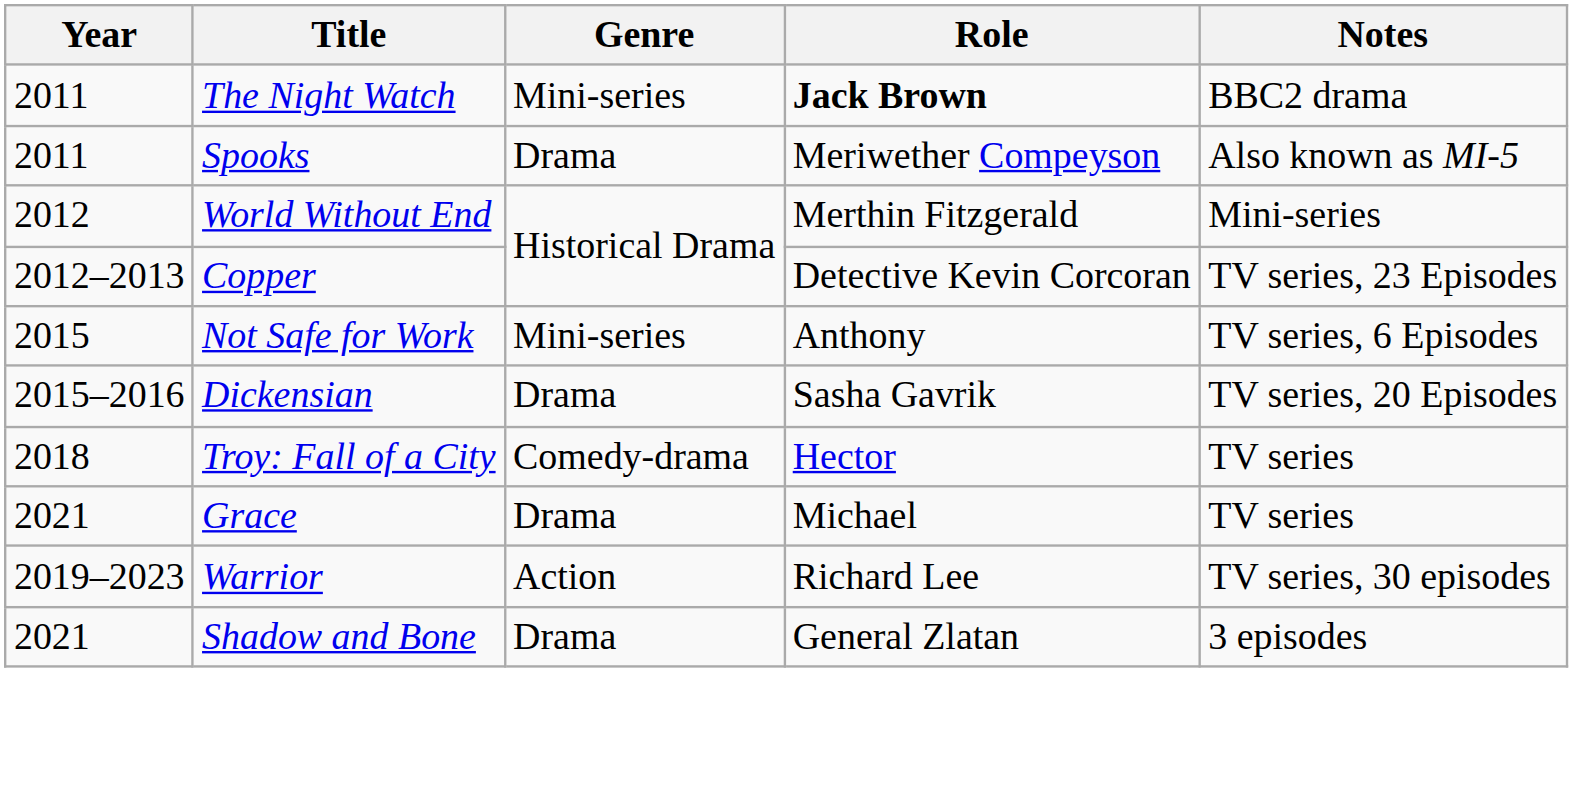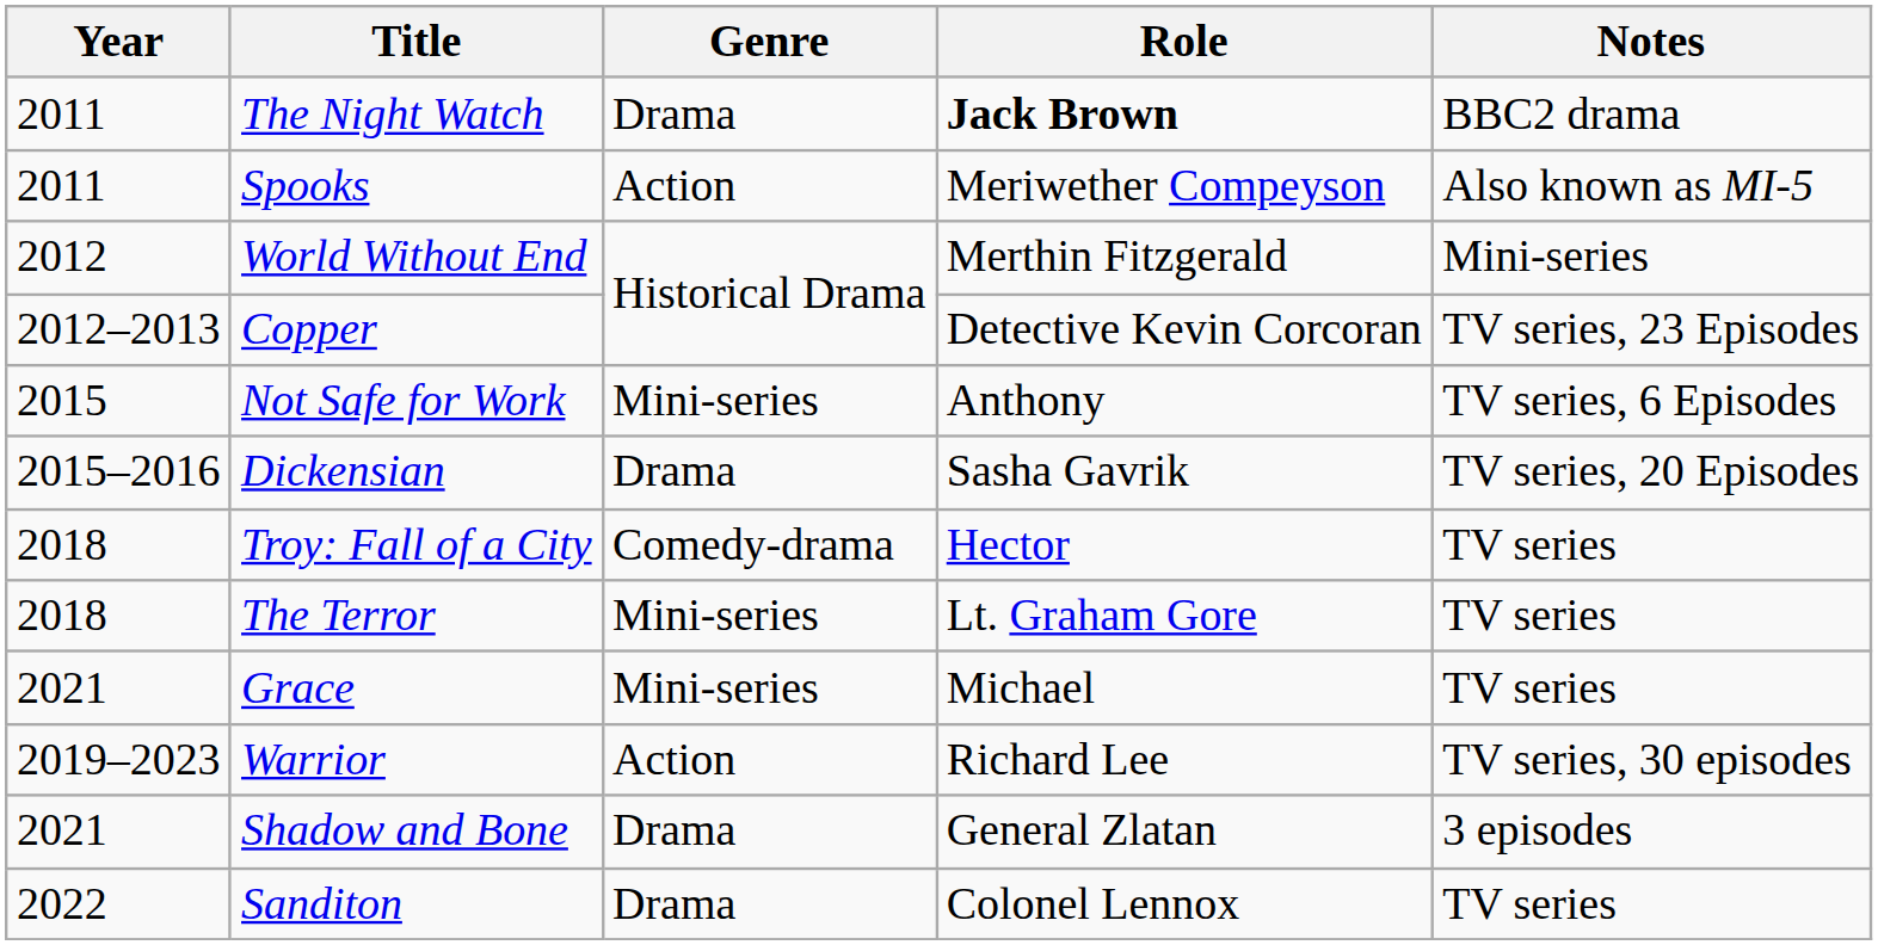 <table class="wikitable sortable">
 <tr>
 <th>Year</th>
 <th>Title</th>
 <th>Genre</th>
 <th>Role</th>
 <th>Notes</th>
 </tr>
 <tr>
 <td>2011</td>
 <td><em><a href='#'>The Night Watch</a></em></td>
-<td>Mini-series</td>
+<td>Drama</td>
 <td><strong>Jack Brown</strong></td>
 <td>BBC2 drama</td>
 </tr>
 <tr>
 <td>2011</td>
 <td><em><a href='#'>Spooks</a></em></td>
-<td>Drama</td>
+<td>Action</td>
 <td>Meriwether <a href='#'>Compeyson</a></td>
 <td>Also known as <em>MI-5</em></td>
 </tr>
 <tr>
 <td>2012</td>
 <td><em><a href='#'>World Without End</a></em></td>
 <td rowspan = '2'>Historical Drama</td>
 <td>Merthin Fitzgerald</td>
 <td>Mini-series</td>
 </tr>
 <tr>
 <td>2012–2013</td>
 <td><em><a href='#'>Copper</a></em></td>
 <td>Detective Kevin Corcoran</td>
 <td>TV series, 23 Episodes</td>
 </tr>
 <tr>
 <td>2015</td>
 <td><em><a href='#'>Not Safe for Work</a></em></td>
 <td>Mini-series</td>
 <td>Anthony</td>
 <td>TV series, 6 Episodes</td>
 </tr>
 <tr>
 <td>2015–2016</td>
 <td><em><a href='#'>Dickensian</a></em></td>
 <td>Drama</td>
 <td>Sasha Gavrik</td>
 <td>TV series, 20 Episodes</td>
 </tr>
 <tr>
 <td>2018</td>
 <td><em><a href='#'>Troy: Fall of a City</a></em></td>
 <td>Comedy-drama</td>
 <td><a href='#'>Hector</a></td>
 <td>TV series</td>
 </tr>
 <tr>
+<td>2018</td>
+<td><em><a href='#'>The Terror</a></em></td>
+<td>Mini-series</td>
+<td>Lt. <a href='#'>Graham Gore</a></td>
+<td>TV series</td>
+</tr>
+<tr>
 <td>2021</td>
 <td><em><a href='#'>Grace</a></em></td>
-<td>Drama</td>
+<td>Mini-series</td>
 <td>Michael</td>
 <td>TV series</td>
 </tr>
 <tr>
 <td>2019–2023</td>
 <td><a href='#'><em>Warrior</em></a></td>
 <td>Action</td>
 <td>Richard Lee</td>
 <td>TV series, 30 episodes</td>
 </tr>
 <tr>
 <td>2021</td>
 <td><em><a href='#'>Shadow and Bone</a></em></td>
 <td>Drama</td>
 <td>General Zlatan</td>
 <td>3 episodes</td>
 </tr>
+<tr>
+<td>2022</td>
+<td><em><a href='#'>Sanditon</a></em></td>
+<td>Drama</td>
+<td>Colonel Lennox</td>
+<td>TV series</td>
+</tr>
 </table>
